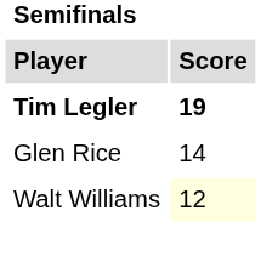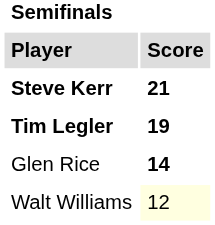 <table cellpadding=5>
 <tr>
 <td><strong>Semifinals</strong></td>
 </tr>
 <tr style="background: #dddddd">
 <td><strong>Player</strong></td>
 <td><strong>Score</strong></td>
 </tr>
 <tr>
+<td><strong>Steve Kerr</strong></td>
+<td><strong>21</strong></td>
+</tr>
+<tr>
 <td><strong>Tim Legler</strong></td>
 <td><strong>19</strong></td>
 </tr>
 <tr>
 <td>Glen Rice</td>
-<td>14</td>
+<td><strong>14</strong></td>
 </tr>
 <tr>
 <td>Walt Williams</td>
 <td style="background: lightyellow;">12</td>
 </tr>
 <tr>
 </tr>
 </table>
